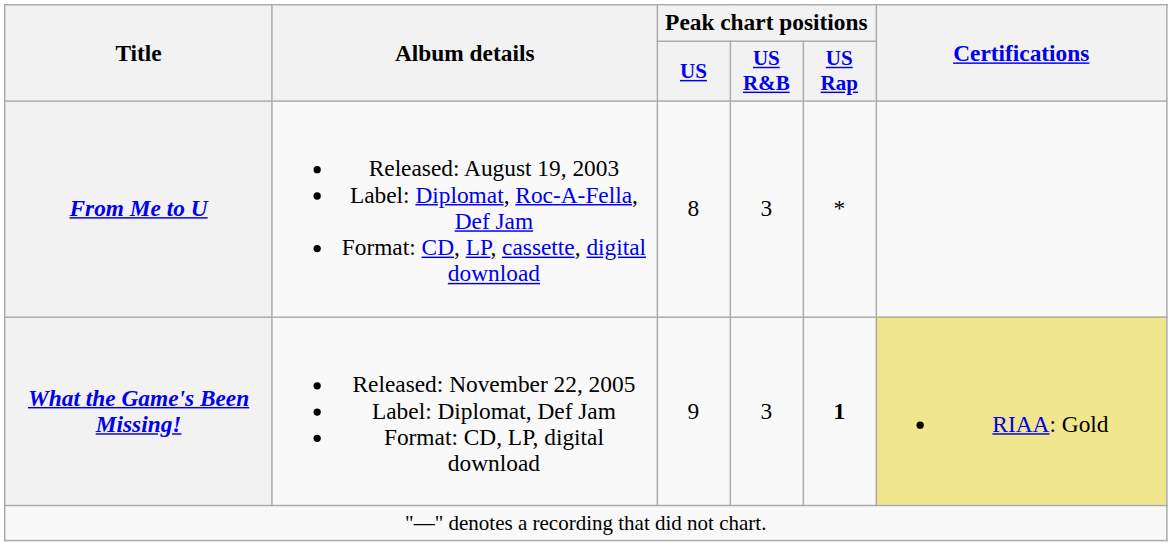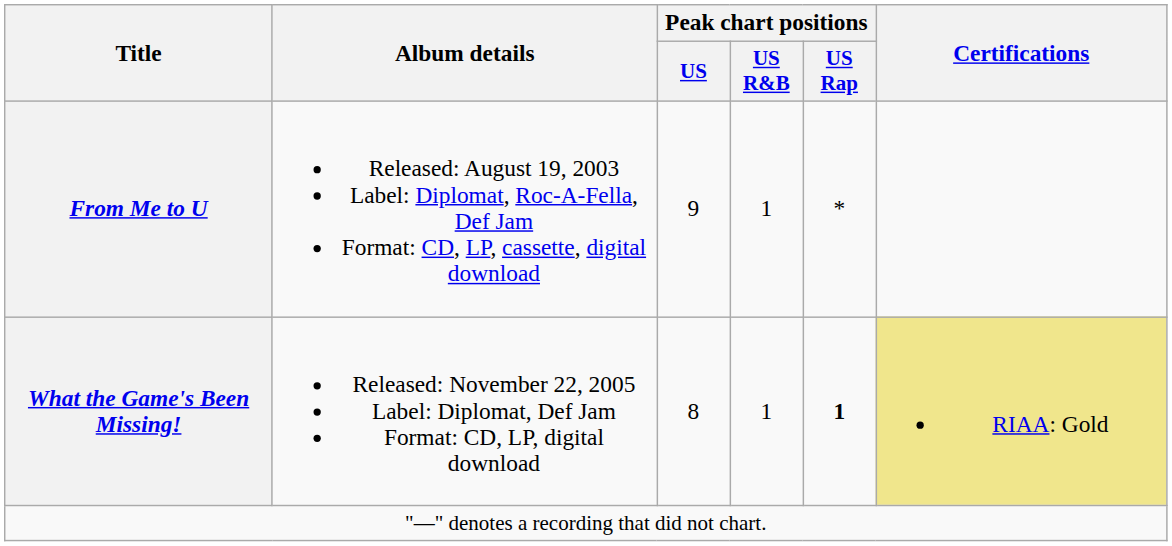 <table class="wikitable plainrowheaders" style="text-align:center;">
 <tr>
 <th scope="col" rowspan="2" style="width:11em;">Title</th>
 <th scope="col" rowspan="2" style="width:16em;">Album details</th>
 <th scope="col" colspan="3">Peak chart positions</th>
 <th scope="col" rowspan="2" style="width:12em;"><a href='#'>Certifications</a></th>
 </tr>
 <tr>
 <th style="width:3em;font-size:90%;"><a href='#'>US</a><br></th>
 <th style="width:3em;font-size:90%;"><a href='#'>US<br>R&B</a><br></th>
 <th style="width:3em;font-size:90%;"><a href='#'>US<br>Rap</a><br></th>
 </tr>
 <tr>
 <th scope="row"><em><a href='#'>From Me to U</a></em></th>
 <td><br><ul><li>Released: August 19, 2003</li><li>Label: <a href='#'>Diplomat</a>, <a href='#'>Roc-A-Fella</a>, <a href='#'>Def Jam</a></li><li>Format: <a href='#'>CD</a>, <a href='#'>LP</a>, <a href='#'>cassette</a>, <a href='#'>digital download</a></li></ul></td>
-<td>8</td>
-<td>3</td>
+<td>9</td>
+<td>1</td>
 <td>*</td>
 <td></td>
 </tr>
 <tr>
 <th scope="row"><em><a href='#'>What the Game's Been Missing!</a></em></th>
 <td><br><ul><li>Released: November 22, 2005</li><li>Label: Diplomat, Def Jam</li><li>Format: CD, LP, digital download</li></ul></td>
-<td>9</td>
-<td>3</td>
+<td>8</td>
+<td>1</td>
 <td><strong>1</strong></td>
 <td style="background: khaki;"><br><ul><li><a href='#'>RIAA</a>: Gold</li></ul></td>
 </tr>
 <tr>
 <td colspan="14" style="font-size:90%">"—" denotes a recording that did not chart.</td>
 </tr>
 </table>
